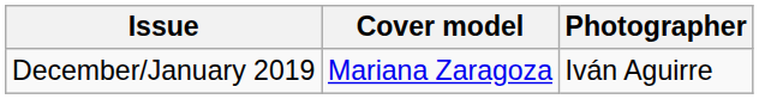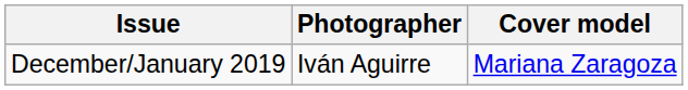 <table class="sortable wikitable">
 <tr>
 <th>Issue</th>
+<th>Photographer</th>
 <th>Cover model</th>
-<th>Photographer</th>
 </tr>
 <tr>
 <td>December/January 2019</td>
+<td>Iván Aguirre</td>
 <td><a href='#'>Mariana Zaragoza</a></td>
-<td>Iván Aguirre</td>
 </tr>
 </table>
